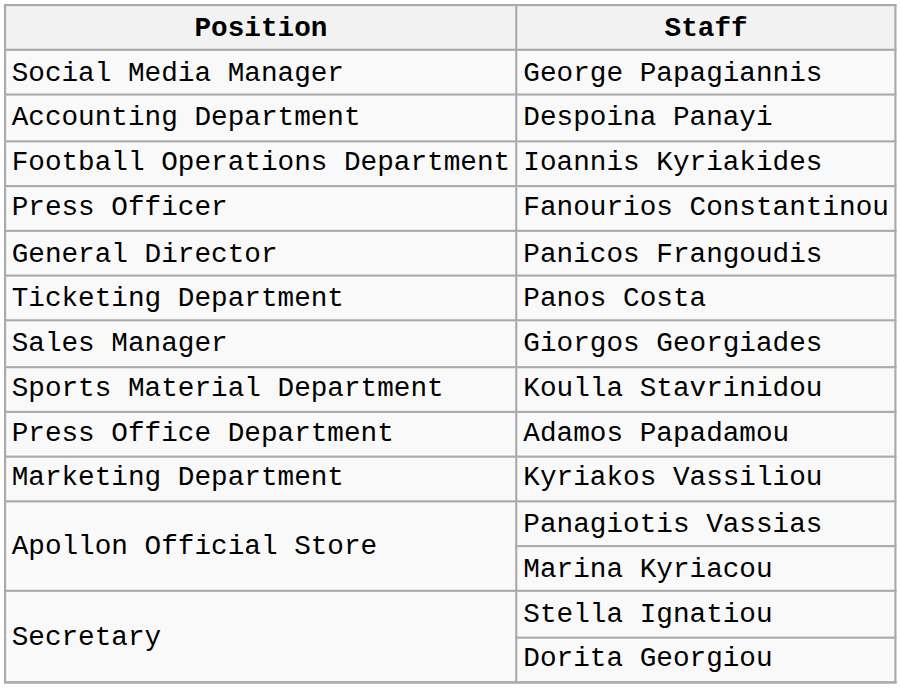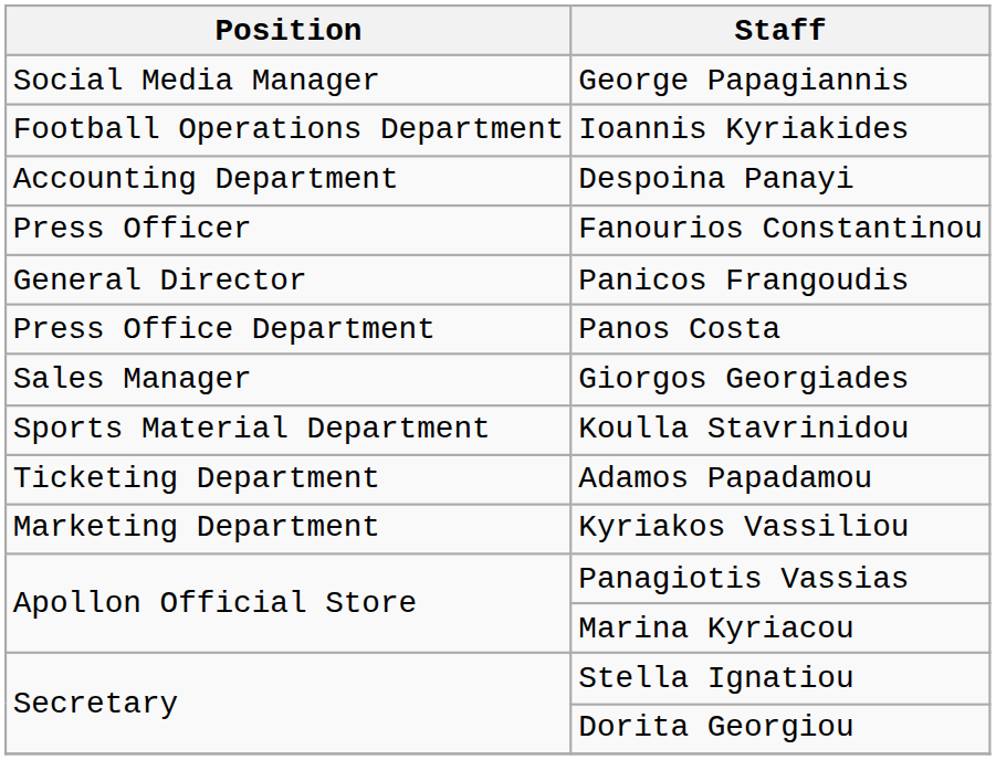 <table class="wikitable" style="text-align: center">
 <tr>
 <th align=left>Position</th>
 <th align=left>Staff</th>
 </tr>
 <tr>
 <td align=left>Social Media Manager</td>
 <td align=left> George Papagiannis</td>
 </tr>
 <tr>
+<td align=left>Football Operations Department</td>
+<td align=left> Ioannis Kyriakides</td>
+</tr>
+<tr>
 <td align=left>Accounting Department</td>
 <td align=left> Despoina Panayi</td>
-</tr>
-<tr>
-<td align=left>Football Operations Department</td>
-<td align=left> Ioannis Kyriakides</td>
 </tr>
 <tr>
 <td align=left>Press Officer</td>
 <td align=left> Fanourios Constantinou</td>
 </tr>
 <tr>
 <td align=left>General Director</td>
 <td align=left> Panicos Frangoudis</td>
 </tr>
 <tr>
-<td align=left>Ticketing Department</td>
+<td align=left>Press Office Department</td>
 <td align=left> Panos Costa</td>
 </tr>
 <tr>
 <td align=left>Sales Manager</td>
 <td align=left> Giorgos Georgiades</td>
 </tr>
 <tr>
 <td align=left>Sports Material Department</td>
 <td align=left> Koulla Stavrinidou</td>
 </tr>
 <tr>
-<td align=left>Press Office Department</td>
+<td align=left>Ticketing Department</td>
 <td align=left> Adamos Papadamou</td>
 </tr>
 <tr>
 <td align=left>Marketing Department</td>
 <td align=left> Kyriakos Vassiliou</td>
 </tr>
 <tr>
 <td rowspan=2 align=left>Apollon Official Store</td>
 <td align=left> Panagiotis Vassias</td>
 </tr>
 <tr>
 <td align=left> Marina Kyriacou</td>
 </tr>
 <tr>
 <td rowspan=2 align=left>Secretary</td>
 <td align=left> Stella Ignatiou</td>
 </tr>
 <tr>
 <td align=left> Dorita Georgiou</td>
 </tr>
 <tr>
 </tr>
 </table>
